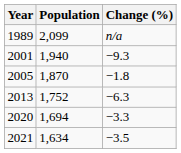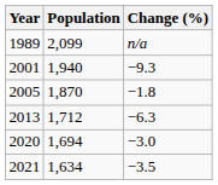 <table class="wikitable">
 <tr>
 <th>Year</th>
 <th>Population</th>
 <th>Change (%)</th>
 </tr>
 <tr>
 <td>1989</td>
 <td>2,099</td>
 <td><em>n/a</em></td>
 </tr>
 <tr>
 <td>2001</td>
 <td>1,940</td>
 <td>−9.3</td>
 </tr>
 <tr>
 <td>2005</td>
 <td>1,870</td>
 <td>−1.8</td>
 </tr>
 <tr>
 <td>2013</td>
-<td>1,752</td>
+<td>1,712</td>
 <td>−6.3</td>
 </tr>
 <tr>
 <td>2020</td>
 <td>1,694</td>
-<td>−3.3</td>
+<td>−3.0</td>
 </tr>
 <tr>
 <td>2021</td>
 <td>1,634</td>
 <td>−3.5</td>
 </tr>
 </table>
